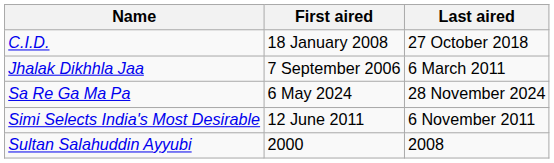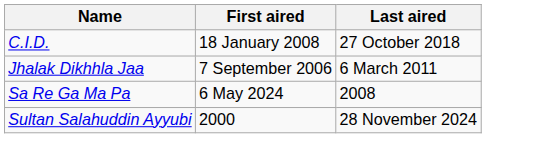 <table class="wikitable">
 <tr>
 <th>Name</th>
 <th>First aired</th>
 <th>Last aired</th>
 </tr>
 <tr>
 <td><em><a href='#'>C.I.D.</a></em></td>
 <td>18 January 2008</td>
 <td>27 October 2018</td>
 </tr>
 <tr>
 <td><em><a href='#'>Jhalak Dikhhla Jaa</a></em></td>
 <td>7 September 2006</td>
 <td>6 March 2011</td>
 </tr>
 <tr>
 <td><em><a href='#'>Sa Re Ga Ma Pa</a></em></td>
 <td>6 May 2024</td>
-<td>28 November 2024</td>
-</tr>
-<tr>
-<td><em><a href='#'>Simi Selects India's Most Desirable</a></em></td>
-<td>12 June 2011</td>
-<td>6 November 2011</td>
+<td>2008</td>
 </tr>
 <tr>
 <td><em><a href='#'>Sultan Salahuddin Ayyubi</a></em></td>
 <td>2000</td>
-<td>2008</td>
+<td>28 November 2024</td>
 </tr>
 </table>
